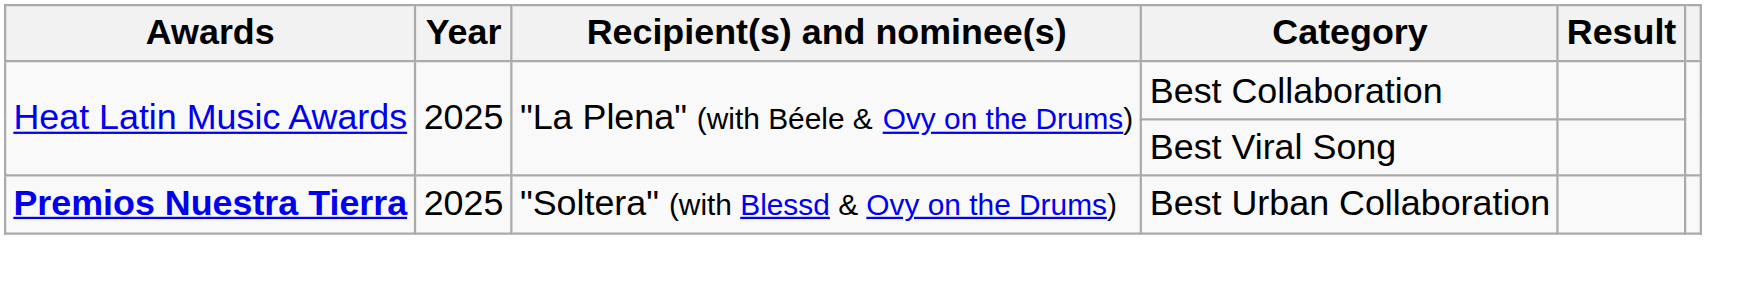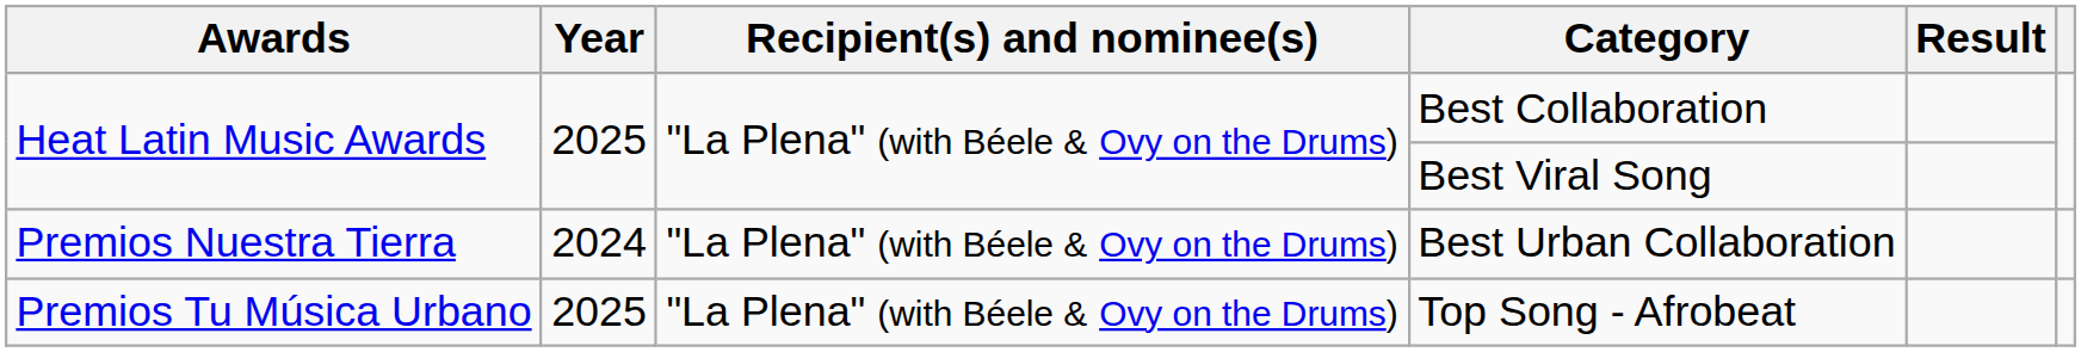 <table class="wikitable sortable plainrowheaders" style="width: auto;">
 <tr>
 <th scope="col">Awards</th>
 <th scope="col">Year</th>
 <th scope="col">Recipient(s) and nominee(s)</th>
 <th scope="col">Category</th>
 <th scope="col">Result</th>
 <th scope="col" class="unsortable"></th>
 </tr>
 <tr>
 <td rowspan="2"><a href='#'>Heat Latin Music Awards</a></td>
 <td rowspan="2">2025</td>
 <td rowspan="2">"La Plena" <small>(with Béele &</small> <small><a href='#'>Ovy on the Drums</a>)</small></td>
 <td>Best Collaboration</td>
 <td></td>
 <td rowspan="2"></td>
 </tr>
 <tr>
 <td>Best Viral Song</td>
 <td></td>
 </tr>
 <tr>
-<td><strong><a href='#'>Premios Nuestra Tierra</a></strong></td>
-<td>2025</td>
-<td>"Soltera" <small>(with <a href='#'>Blessd</a> & <a href='#'>Ovy on the Drums</a>)</small></td>
+<td><a href='#'>Premios Nuestra Tierra</a></td>
+<td>2024</td>
+<td>"La Plena" <small>(with Béele &</small> <small><a href='#'>Ovy on the Drums</a>)</small></td>
 <td>Best Urban Collaboration</td>
 <td></td>
 <td></td>
 </tr>
+<tr>
+<td><a href='#'>Premios Tu Música Urbano</a></td>
+<td>2025</td>
+<td>"La Plena" <small>(with Béele &</small> <small><a href='#'>Ovy on the Drums</a>)</small></td>
+<td>Top Song - Afrobeat</td>
+<td></td>
+<td></td>
+</tr>
 </table>
